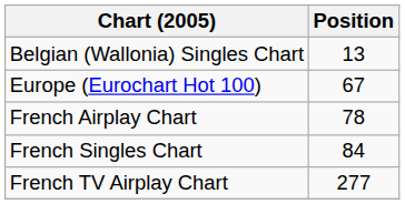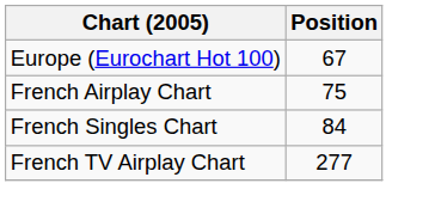 <table class="wikitable sortable">
 <tr>
 <th>Chart (2005)</th>
 <th>Position</th>
-</tr>
-<tr>
-<td>Belgian (Wallonia) Singles Chart</td>
-<td align="center">13</td>
 </tr>
 <tr>
 <td>Europe (<a href='#'>Eurochart Hot 100</a>)</td>
 <td align="center">67</td>
 </tr>
 <tr>
 <td>French Airplay Chart</td>
-<td align="center">78</td>
+<td align="center">75</td>
 </tr>
 <tr>
 <td>French Singles Chart</td>
 <td align="center">84</td>
 </tr>
 <tr>
 <td>French TV Airplay Chart</td>
 <td align="center">277</td>
 </tr>
 <tr>
 </tr>
 </table>
